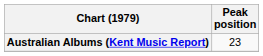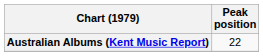 <table class="wikitable sortable plainrowheaders" style="text-align:center">
 <tr>
 <th>Chart (1979)</th>
 <th>Peak<br>position</th>
 </tr>
 <tr>
 <th scope="row">Australian Albums (<a href='#'>Kent Music Report</a>)</th>
-<td>23</td>
+<td>22</td>
 </tr>
 <tr>
 </tr>
 </table>
